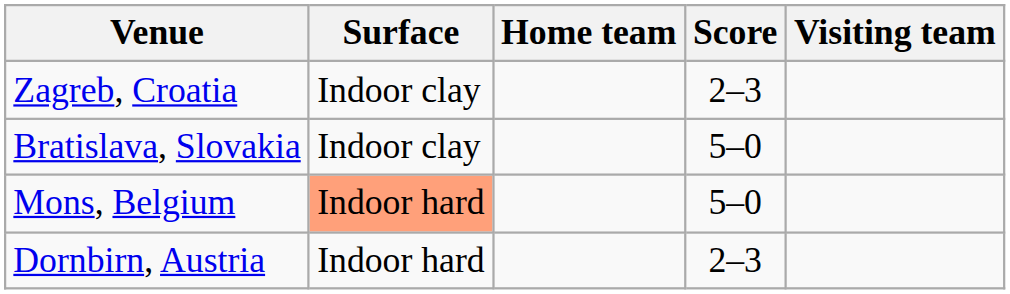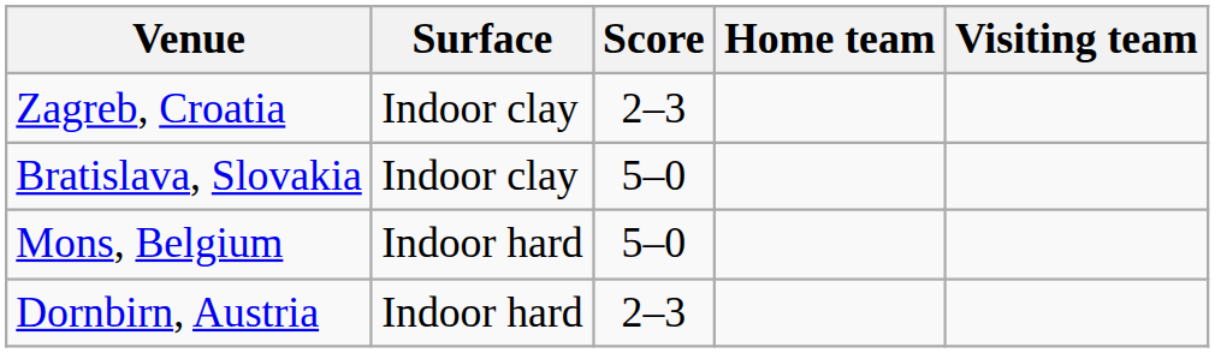 <table class=wikitable style="border:1px solid #AAAAAA;">
 <tr>
 <th>Venue</th>
 <th>Surface</th>
+<th>Score</th>
 <th>Home team</th>
-<th>Score</th>
 <th>Visiting team</th>
 </tr>
 <tr>
 <td><a href='#'>Zagreb</a>, <a href='#'>Croatia</a></td>
 <td>Indoor clay</td>
+<td align="center">2–3</td>
 <td></td>
-<td align="center">2–3</td>
 <td><strong></strong></td>
 </tr>
 <tr>
 <td><a href='#'>Bratislava</a>, <a href='#'>Slovakia</a></td>
 <td>Indoor clay</td>
+<td align="center">5–0</td>
 <td><strong></strong></td>
-<td align="center">5–0</td>
 <td></td>
 </tr>
 <tr>
 <td><a href='#'>Mons</a>, <a href='#'>Belgium</a></td>
-<td style="background: lightsalmon;">Indoor hard</td>
+<td>Indoor hard</td>
+<td align="center">5–0</td>
 <td><strong></strong></td>
-<td align="center">5–0</td>
 <td></td>
 </tr>
 <tr>
 <td><a href='#'>Dornbirn</a>, <a href='#'>Austria</a></td>
 <td>Indoor hard</td>
+<td align="center">2–3</td>
 <td></td>
-<td align="center">2–3</td>
 <td><strong></strong></td>
 </tr>
 </table>
